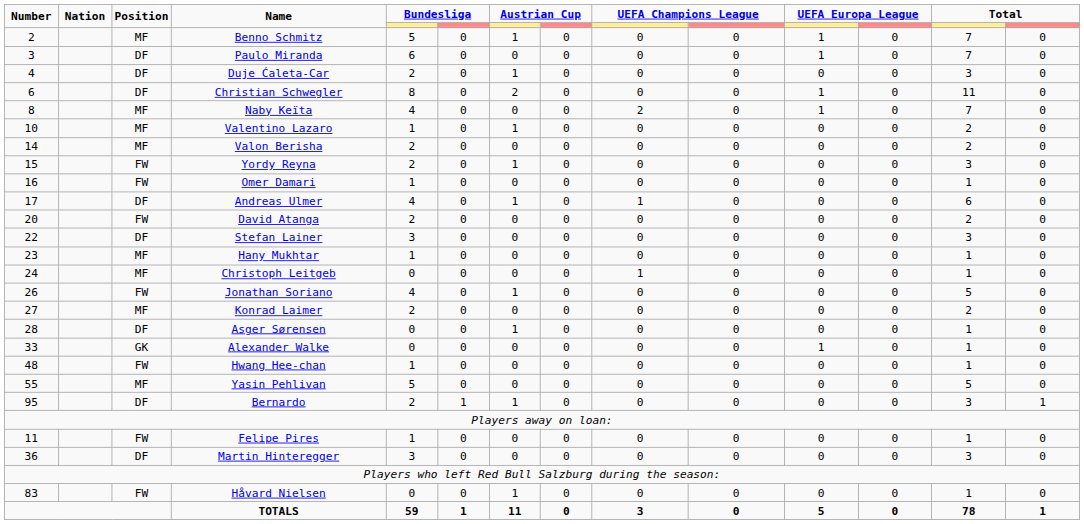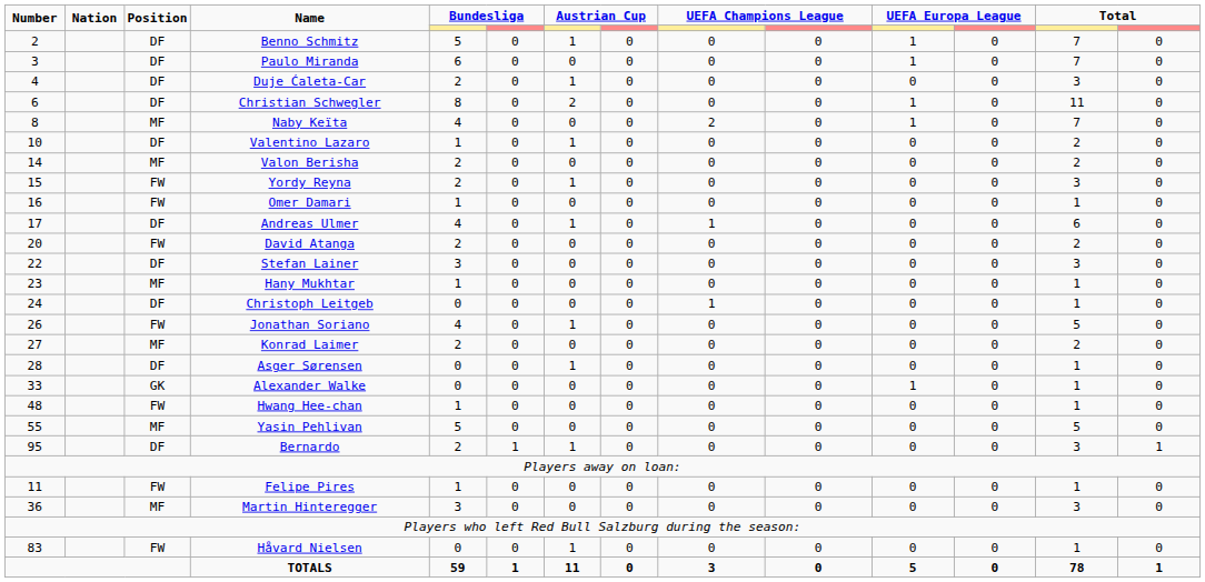 <table class="wikitable" style="text-align:center;">
 <tr>
 <td rowspan="2"  style="width:5%; text-align:center;"><strong>Number</strong></td>
 <td rowspan="2"  style="width:5%; text-align:center;"><strong>Nation</strong></td>
 <td rowspan="2"  style="width:5%; text-align:center;"><strong>Position</strong></td>
 <td rowspan="2"  style="width:20%; text-align:center;"><strong>Name</strong></td>
 <td colspan="2" style="text-align:center;"><strong><a href='#'>Bundesliga</a></strong></td>
 <td colspan="2" style="text-align:center;"><strong><a href='#'>Austrian Cup</a></strong></td>
 <td colspan="2" style="text-align:center;"><strong><a href='#'>UEFA Champions League</a></strong></td>
 <td colspan="2" style="text-align:center;"><strong><a href='#'>UEFA Europa League</a></strong></td>
 <td colspan="2" style="text-align:center;"><strong>Total</strong></td>
 </tr>
 <tr>
 <th style="width:40px; background:#fe9;"></th>
 <th style="width:40px; background:#ff8888;"></th>
 <th style="width:40px; background:#fe9;"></th>
 <th style="width:40px; background:#ff8888;"></th>
 <th style="width:80px; background:#fe9;"></th>
 <th style="width:80px; background:#ff8888;"></th>
 <th style="width:60px; background:#fe9;"></th>
 <th style="width:60px; background:#ff8888;"></th>
 <th style="width:60px; background:#fe9;"></th>
 <th style="width:60px; background:#ff8888;"></th>
 </tr>
 <tr>
 <td>2</td>
 <td></td>
-<td>MF</td>
+<td>DF</td>
 <td><a href='#'>Benno Schmitz</a></td>
 <td>5</td>
 <td>0</td>
 <td>1</td>
 <td>0</td>
 <td>0</td>
 <td>0</td>
 <td>1</td>
 <td>0</td>
 <td>7</td>
 <td>0</td>
 </tr>
 <tr>
 <td>3</td>
 <td></td>
 <td>DF</td>
 <td><a href='#'>Paulo Miranda</a></td>
 <td>6</td>
 <td>0</td>
 <td>0</td>
 <td>0</td>
 <td>0</td>
 <td>0</td>
 <td>1</td>
 <td>0</td>
 <td>7</td>
 <td>0</td>
 </tr>
 <tr>
 <td>4</td>
 <td></td>
 <td>DF</td>
 <td><a href='#'>Duje Ćaleta-Car</a></td>
 <td>2</td>
 <td>0</td>
 <td>1</td>
 <td>0</td>
 <td>0</td>
 <td>0</td>
 <td>0</td>
 <td>0</td>
 <td>3</td>
 <td>0</td>
 </tr>
 <tr>
 <td>6</td>
 <td></td>
 <td>DF</td>
 <td><a href='#'>Christian Schwegler</a></td>
 <td>8</td>
 <td>0</td>
 <td>2</td>
 <td>0</td>
 <td>0</td>
 <td>0</td>
 <td>1</td>
 <td>0</td>
 <td>11</td>
 <td>0</td>
 </tr>
 <tr>
 <td>8</td>
 <td></td>
 <td>MF</td>
 <td><a href='#'>Naby Keïta</a></td>
 <td>4</td>
 <td>0</td>
 <td>0</td>
 <td>0</td>
 <td>2</td>
 <td>0</td>
 <td>1</td>
 <td>0</td>
 <td>7</td>
 <td>0</td>
 </tr>
 <tr>
 <td>10</td>
 <td></td>
-<td>MF</td>
+<td>DF</td>
 <td><a href='#'>Valentino Lazaro</a></td>
 <td>1</td>
 <td>0</td>
 <td>1</td>
 <td>0</td>
 <td>0</td>
 <td>0</td>
 <td>0</td>
 <td>0</td>
 <td>2</td>
 <td>0</td>
 </tr>
 <tr>
 <td>14</td>
 <td></td>
 <td>MF</td>
 <td><a href='#'>Valon Berisha</a></td>
 <td>2</td>
 <td>0</td>
 <td>0</td>
 <td>0</td>
 <td>0</td>
 <td>0</td>
 <td>0</td>
 <td>0</td>
 <td>2</td>
 <td>0</td>
 </tr>
 <tr>
 <td>15</td>
 <td></td>
 <td>FW</td>
 <td><a href='#'>Yordy Reyna</a></td>
 <td>2</td>
 <td>0</td>
 <td>1</td>
 <td>0</td>
 <td>0</td>
 <td>0</td>
 <td>0</td>
 <td>0</td>
 <td>3</td>
 <td>0</td>
 </tr>
 <tr>
 <td>16</td>
 <td></td>
 <td>FW</td>
 <td><a href='#'>Omer Damari</a></td>
 <td>1</td>
 <td>0</td>
 <td>0</td>
 <td>0</td>
 <td>0</td>
 <td>0</td>
 <td>0</td>
 <td>0</td>
 <td>1</td>
 <td>0</td>
 </tr>
 <tr>
 <td>17</td>
 <td></td>
 <td>DF</td>
 <td><a href='#'>Andreas Ulmer</a></td>
 <td>4</td>
 <td>0</td>
 <td>1</td>
 <td>0</td>
 <td>1</td>
 <td>0</td>
 <td>0</td>
 <td>0</td>
 <td>6</td>
 <td>0</td>
 </tr>
 <tr>
 <td>20</td>
 <td></td>
 <td>FW</td>
 <td><a href='#'>David Atanga</a></td>
 <td>2</td>
 <td>0</td>
 <td>0</td>
 <td>0</td>
 <td>0</td>
 <td>0</td>
 <td>0</td>
 <td>0</td>
 <td>2</td>
 <td>0</td>
 </tr>
 <tr>
 <td>22</td>
 <td></td>
 <td>DF</td>
 <td><a href='#'>Stefan Lainer</a></td>
 <td>3</td>
 <td>0</td>
 <td>0</td>
 <td>0</td>
 <td>0</td>
 <td>0</td>
 <td>0</td>
 <td>0</td>
 <td>3</td>
 <td>0</td>
 </tr>
 <tr>
 <td>23</td>
 <td></td>
 <td>MF</td>
 <td><a href='#'>Hany Mukhtar</a></td>
 <td>1</td>
 <td>0</td>
 <td>0</td>
 <td>0</td>
 <td>0</td>
 <td>0</td>
 <td>0</td>
 <td>0</td>
 <td>1</td>
 <td>0</td>
 </tr>
 <tr>
 <td>24</td>
 <td></td>
-<td>MF</td>
+<td>DF</td>
 <td><a href='#'>Christoph Leitgeb</a></td>
 <td>0</td>
 <td>0</td>
 <td>0</td>
 <td>0</td>
 <td>1</td>
 <td>0</td>
 <td>0</td>
 <td>0</td>
 <td>1</td>
 <td>0</td>
 </tr>
 <tr>
 <td>26</td>
 <td></td>
 <td>FW</td>
 <td><a href='#'>Jonathan Soriano</a></td>
 <td>4</td>
 <td>0</td>
 <td>1</td>
 <td>0</td>
 <td>0</td>
 <td>0</td>
 <td>0</td>
 <td>0</td>
 <td>5</td>
 <td>0</td>
 </tr>
 <tr>
 <td>27</td>
 <td></td>
 <td>MF</td>
 <td><a href='#'>Konrad Laimer</a></td>
 <td>2</td>
 <td>0</td>
 <td>0</td>
 <td>0</td>
 <td>0</td>
 <td>0</td>
 <td>0</td>
 <td>0</td>
 <td>2</td>
 <td>0</td>
 </tr>
 <tr>
 <td>28</td>
 <td></td>
 <td>DF</td>
 <td><a href='#'>Asger Sørensen</a></td>
 <td>0</td>
 <td>0</td>
 <td>1</td>
 <td>0</td>
 <td>0</td>
 <td>0</td>
 <td>0</td>
 <td>0</td>
 <td>1</td>
 <td>0</td>
 </tr>
 <tr>
 <td>33</td>
 <td></td>
 <td>GK</td>
 <td><a href='#'>Alexander Walke</a></td>
 <td>0</td>
 <td>0</td>
 <td>0</td>
 <td>0</td>
 <td>0</td>
 <td>0</td>
 <td>1</td>
 <td>0</td>
 <td>1</td>
 <td>0</td>
 </tr>
 <tr>
 <td>48</td>
 <td></td>
 <td>FW</td>
 <td><a href='#'>Hwang Hee-chan</a></td>
 <td>1</td>
 <td>0</td>
 <td>0</td>
 <td>0</td>
 <td>0</td>
 <td>0</td>
 <td>0</td>
 <td>0</td>
 <td>1</td>
 <td>0</td>
 </tr>
 <tr>
 <td>55</td>
 <td></td>
 <td>MF</td>
 <td><a href='#'>Yasin Pehlivan</a></td>
 <td>5</td>
 <td>0</td>
 <td>0</td>
 <td>0</td>
 <td>0</td>
 <td>0</td>
 <td>0</td>
 <td>0</td>
 <td>5</td>
 <td>0</td>
 </tr>
 <tr>
 <td>95</td>
 <td></td>
 <td>DF</td>
 <td><a href='#'>Bernardo</a></td>
 <td>2</td>
 <td>1</td>
 <td>1</td>
 <td>0</td>
 <td>0</td>
 <td>0</td>
 <td>0</td>
 <td>0</td>
 <td>3</td>
 <td>1</td>
 </tr>
 <tr>
 <td colspan="14"><em>Players away on loan:</em></td>
 </tr>
 <tr>
 <td>11</td>
 <td></td>
 <td>FW</td>
 <td><a href='#'>Felipe Pires</a></td>
 <td>1</td>
 <td>0</td>
 <td>0</td>
 <td>0</td>
 <td>0</td>
 <td>0</td>
 <td>0</td>
 <td>0</td>
 <td>1</td>
 <td>0</td>
 </tr>
 <tr>
 <td>36</td>
 <td></td>
-<td>DF</td>
+<td>MF</td>
 <td><a href='#'>Martin Hinteregger</a></td>
 <td>3</td>
 <td>0</td>
 <td>0</td>
 <td>0</td>
 <td>0</td>
 <td>0</td>
 <td>0</td>
 <td>0</td>
 <td>3</td>
 <td>0</td>
 </tr>
 <tr>
 <td colspan="14"><em>Players who left Red Bull Salzburg during the season:</em></td>
 </tr>
 <tr>
 <td>83</td>
 <td></td>
 <td>FW</td>
 <td><a href='#'>Håvard Nielsen</a></td>
 <td>0</td>
 <td>0</td>
 <td>1</td>
 <td>0</td>
 <td>0</td>
 <td>0</td>
 <td>0</td>
 <td>0</td>
 <td>1</td>
 <td>0</td>
 </tr>
 <tr>
 <td colspan="3"></td>
 <td><strong>TOTALS</strong></td>
 <td><strong>59</strong></td>
 <td><strong>1</strong></td>
 <td><strong>11</strong></td>
 <td><strong>0</strong></td>
 <td><strong>3</strong></td>
 <td><strong>0</strong></td>
 <td><strong>5</strong></td>
 <td><strong>0</strong></td>
 <td><strong>78</strong></td>
 <td><strong>1</strong></td>
 </tr>
 </table>
